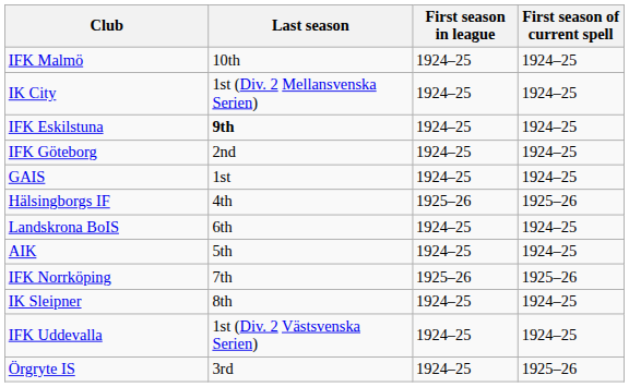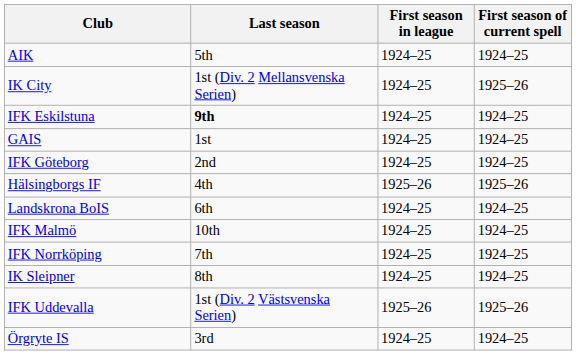 <table class="wikitable">
 <tr>
 <th style="width: 200px;">Club</th>
 <th style="width: 200px;">Last season</th>
 <th style="width: 100px;">First season<br>in league</th>
 <th style="width: 100px;">First season of<br>current spell</th>
 </tr>
 <tr>
-<td><a href='#'>IFK Malmö</a></td>
-<td>10th</td>
+<td><a href='#'>AIK</a></td>
+<td>5th</td>
 <td>1924–25</td>
 <td>1924–25</td>
 </tr>
 <tr>
 <td><a href='#'>IK City</a></td>
 <td>1st (<a href='#'>Div. 2</a> <a href='#'>Mellansvenska Serien</a>)</td>
 <td>1924–25</td>
-<td>1924–25</td>
+<td>1925–26</td>
 </tr>
 <tr>
 <td><a href='#'>IFK Eskilstuna</a></td>
 <td><strong>9th</strong></td>
 <td>1924–25</td>
 <td>1924–25</td>
 </tr>
 <tr>
-<td><a href='#'>IFK Göteborg</a></td>
-<td>2nd</td>
+<td><a href='#'>GAIS</a></td>
+<td>1st</td>
 <td>1924–25</td>
 <td>1924–25</td>
 </tr>
 <tr>
-<td><a href='#'>GAIS</a></td>
-<td>1st</td>
+<td><a href='#'>IFK Göteborg</a></td>
+<td>2nd</td>
 <td>1924–25</td>
 <td>1924–25</td>
 </tr>
 <tr>
 <td><a href='#'>Hälsingborgs IF</a></td>
 <td>4th</td>
 <td>1925–26</td>
 <td>1925–26</td>
 </tr>
 <tr>
 <td><a href='#'>Landskrona BoIS</a></td>
 <td>6th</td>
 <td>1924–25</td>
 <td>1924–25</td>
 </tr>
 <tr>
-<td><a href='#'>AIK</a></td>
-<td>5th</td>
+<td><a href='#'>IFK Malmö</a></td>
+<td>10th</td>
 <td>1924–25</td>
 <td>1924–25</td>
 </tr>
 <tr>
 <td><a href='#'>IFK Norrköping</a></td>
 <td>7th</td>
-<td>1925–26</td>
-<td>1925–26</td>
+<td>1924–25</td>
+<td>1924–25</td>
 </tr>
 <tr>
 <td><a href='#'>IK Sleipner</a></td>
 <td>8th</td>
 <td>1924–25</td>
 <td>1924–25</td>
 </tr>
 <tr>
 <td><a href='#'>IFK Uddevalla</a></td>
 <td>1st (<a href='#'>Div. 2</a> <a href='#'>Västsvenska Serien</a>)</td>
-<td>1924–25</td>
-<td>1924–25</td>
+<td>1925–26</td>
+<td>1925–26</td>
 </tr>
 <tr>
 <td><a href='#'>Örgryte IS</a></td>
 <td>3rd</td>
 <td>1924–25</td>
-<td>1925–26</td>
+<td>1924–25</td>
 </tr>
 </table>
